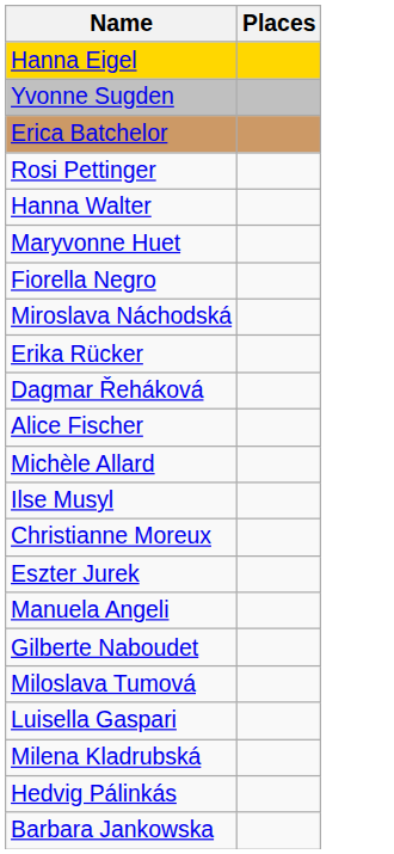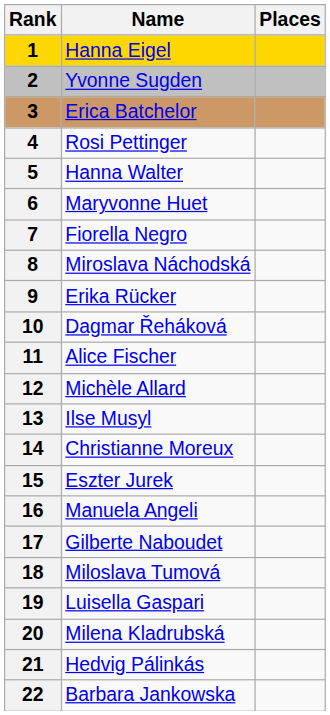 <table class="wikitable">
 <tr>
+<th>Rank</th>
 <th>Name</th>
 <th>Places</th>
 </tr>
 <tr bgcolor="gold">
+<td align="center"><strong>1</strong></td>
 <td> <a href='#'>Hanna Eigel</a></td>
 <td></td>
 </tr>
 <tr bgcolor="silver">
+<td align="center"><strong>2</strong></td>
 <td> <a href='#'>Yvonne Sugden</a></td>
 <td></td>
 </tr>
 <tr bgcolor="cc9966">
+<td align="center"><strong>3</strong></td>
 <td> <a href='#'>Erica Batchelor</a></td>
 <td></td>
 </tr>
 <tr>
+<th>4</th>
 <td> <a href='#'>Rosi Pettinger</a></td>
 <td></td>
 </tr>
 <tr>
+<th>5</th>
 <td> <a href='#'>Hanna Walter</a></td>
 <td></td>
 </tr>
 <tr>
+<th>6</th>
 <td> <a href='#'>Maryvonne Huet</a></td>
 <td></td>
 </tr>
 <tr>
+<th>7</th>
 <td> <a href='#'>Fiorella Negro</a></td>
 <td></td>
 </tr>
 <tr>
+<th>8</th>
 <td> <a href='#'>Miroslava Náchodská</a></td>
 <td></td>
 </tr>
 <tr>
+<th>9</th>
 <td> <a href='#'>Erika Rücker</a></td>
 <td></td>
 </tr>
 <tr>
+<th>10</th>
 <td> <a href='#'>Dagmar Řeháková</a></td>
 <td></td>
 </tr>
 <tr>
+<th>11</th>
 <td> <a href='#'>Alice Fischer</a></td>
 <td></td>
 </tr>
 <tr>
+<th>12</th>
 <td> <a href='#'>Michèle Allard</a></td>
 <td></td>
 </tr>
 <tr>
+<th>13</th>
 <td> <a href='#'>Ilse Musyl</a></td>
 <td></td>
 </tr>
 <tr>
+<th>14</th>
 <td> <a href='#'>Christianne Moreux</a></td>
 <td></td>
 </tr>
 <tr>
+<th>15</th>
 <td> <a href='#'>Eszter Jurek</a></td>
 <td></td>
 </tr>
 <tr>
+<th>16</th>
 <td> <a href='#'>Manuela Angeli</a></td>
 <td></td>
 </tr>
 <tr>
+<th>17</th>
 <td> <a href='#'>Gilberte Naboudet</a></td>
 <td></td>
 </tr>
 <tr>
+<th>18</th>
 <td> <a href='#'>Miloslava Tumová</a></td>
 <td></td>
 </tr>
 <tr>
+<th>19</th>
 <td> <a href='#'>Luisella Gaspari</a></td>
 <td></td>
 </tr>
 <tr>
+<th>20</th>
 <td> <a href='#'>Milena Kladrubská</a></td>
 <td></td>
 </tr>
 <tr>
+<th>21</th>
 <td> <a href='#'>Hedvig Pálinkás</a></td>
 <td></td>
 </tr>
 <tr>
+<th>22</th>
 <td> <a href='#'>Barbara Jankowska</a></td>
 <td></td>
 </tr>
 </table>
